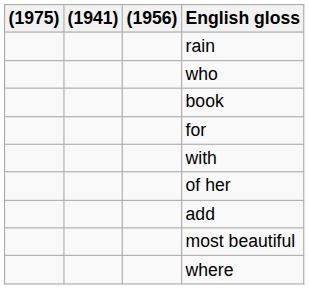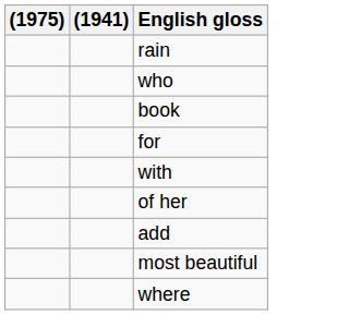 <table class="wikitable">
 <tr>
 <th> (1975)</th>
 <th> (1941)</th>
-<th> (1956)</th>
 <th>English gloss</th>
 </tr>
 <tr>
-<td></td>
 <td></td>
 <td></td>
 <td>rain</td>
 </tr>
 <tr>
 <td></td>
 <td></td>
-<td></td>
 <td>who</td>
 </tr>
 <tr>
-<td></td>
 <td></td>
 <td></td>
 <td>book</td>
 </tr>
 <tr>
 <td></td>
 <td></td>
-<td></td>
 <td>for</td>
 </tr>
 <tr>
-<td></td>
 <td></td>
 <td></td>
 <td>with</td>
 </tr>
 <tr>
 <td></td>
 <td></td>
-<td></td>
 <td>of her</td>
 </tr>
 <tr>
-<td></td>
 <td></td>
 <td></td>
 <td>add</td>
 </tr>
 <tr>
 <td></td>
 <td></td>
-<td></td>
 <td>most beautiful</td>
 </tr>
 <tr>
 <td></td>
 <td></td>
-<td></td>
 <td>where</td>
 </tr>
 </table>
